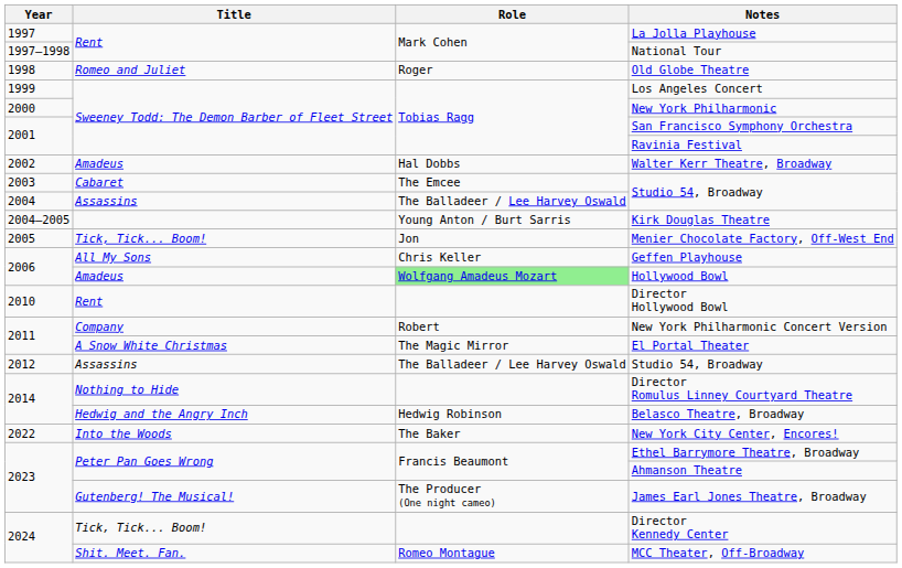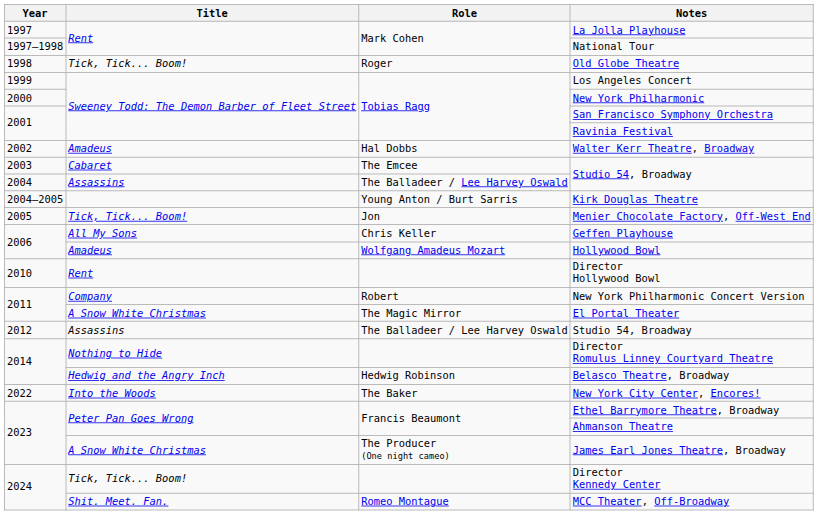 <table class="wikitable sortable">
 <tr>
 <th>Year</th>
 <th>Title</th>
 <th>Role</th>
 <th>Notes</th>
 </tr>
 <tr>
 <td>1997</td>
 <td rowspan=2><em><a href='#'>Rent</a></em></td>
 <td rowspan=2>Mark Cohen</td>
 <td><a href='#'>La Jolla Playhouse</a></td>
 </tr>
 <tr>
 <td>1997–1998</td>
 <td>National Tour</td>
 </tr>
 <tr>
 <td>1998</td>
-<td><em><a href='#'>Romeo and Juliet</a></em></td>
+<td><em>Tick, Tick... Boom!</em></td>
 <td>Roger</td>
 <td><a href='#'>Old Globe Theatre</a></td>
 </tr>
 <tr>
 <td>1999</td>
 <td rowspan=4><em><a href='#'>Sweeney Todd: The Demon Barber of Fleet Street</a></em></td>
 <td rowspan=4><a href='#'>Tobias Ragg</a></td>
 <td>Los Angeles Concert</td>
 </tr>
 <tr>
 <td>2000</td>
 <td><a href='#'>New York Philharmonic</a></td>
 </tr>
 <tr>
 <td rowspan=2>2001</td>
 <td><a href='#'>San Francisco Symphony Orchestra</a></td>
 </tr>
 <tr>
 <td><a href='#'>Ravinia Festival</a></td>
 </tr>
 <tr>
 <td>2002</td>
 <td><em><a href='#'>Amadeus</a></em></td>
 <td>Hal Dobbs</td>
 <td><a href='#'>Walter Kerr Theatre</a>, <a href='#'>Broadway</a></td>
 </tr>
 <tr>
 <td>2003</td>
 <td><em><a href='#'>Cabaret</a></em></td>
 <td>The Emcee</td>
 <td rowspan=2><a href='#'>Studio 54</a>, Broadway</td>
 </tr>
 <tr>
 <td>2004</td>
 <td><em><a href='#'>Assassins</a></em></td>
 <td>The Balladeer / <a href='#'>Lee Harvey Oswald</a></td>
 </tr>
 <tr>
 <td>2004–2005</td>
 <td><em></em></td>
 <td>Young Anton / Burt Sarris</td>
 <td><a href='#'>Kirk Douglas Theatre</a></td>
 </tr>
 <tr>
 <td>2005</td>
 <td><em><a href='#'>Tick, Tick... Boom!</a></em></td>
 <td>Jon</td>
 <td><a href='#'>Menier Chocolate Factory</a>, <a href='#'>Off-West End</a></td>
 </tr>
 <tr>
 <td rowspan=2>2006</td>
 <td><em><a href='#'>All My Sons</a></em></td>
 <td>Chris Keller</td>
 <td><a href='#'>Geffen Playhouse</a></td>
 </tr>
 <tr>
 <td><em><a href='#'>Amadeus</a></em></td>
-<td style="background: lightgreen;"><a href='#'>Wolfgang Amadeus Mozart</a></td>
+<td><a href='#'>Wolfgang Amadeus Mozart</a></td>
 <td><a href='#'>Hollywood Bowl</a></td>
 </tr>
 <tr>
 <td>2010</td>
 <td><em><a href='#'>Rent</a></em></td>
 <td></td>
 <td>Director<br>Hollywood Bowl</td>
 </tr>
 <tr>
 <td rowspan=2>2011</td>
 <td><em><a href='#'>Company</a></em></td>
 <td>Robert</td>
 <td>New York Philharmonic Concert Version</td>
 </tr>
 <tr>
 <td><em><a href='#'>A Snow White Christmas</a></em></td>
 <td>The Magic Mirror</td>
 <td><a href='#'>El Portal Theater</a></td>
 </tr>
 <tr>
 <td>2012</td>
 <td><em>Assassins</em></td>
 <td>The Balladeer / Lee Harvey Oswald</td>
 <td>Studio 54, Broadway</td>
 </tr>
 <tr>
 <td rowspan=2>2014</td>
 <td><em><a href='#'>Nothing to Hide</a></em></td>
 <td></td>
 <td>Director<br><a href='#'>Romulus Linney Courtyard Theatre</a></td>
 </tr>
 <tr>
 <td><em><a href='#'>Hedwig and the Angry Inch</a></em></td>
 <td>Hedwig Robinson</td>
 <td><a href='#'>Belasco Theatre</a>, Broadway</td>
 </tr>
 <tr>
 <td>2022</td>
 <td><em><a href='#'>Into the Woods</a></em></td>
 <td>The Baker</td>
 <td><a href='#'>New York City Center</a>, <a href='#'>Encores!</a></td>
 </tr>
 <tr>
 <td rowspan="3">2023</td>
 <td rowspan=2><em><a href='#'>Peter Pan Goes Wrong</a></em></td>
 <td rowspan=2>Francis Beaumont</td>
 <td><a href='#'>Ethel Barrymore Theatre</a>, Broadway</td>
 </tr>
 <tr>
 <td><a href='#'>Ahmanson Theatre</a></td>
 </tr>
 <tr>
-<td><em><a href='#'>Gutenberg! The Musical!</a></em></td>
+<td><em><a href='#'>A Snow White Christmas</a></em></td>
 <td>The Producer <br><small>(One night cameo)</small></td>
 <td><a href='#'>James Earl Jones Theatre</a>, Broadway</td>
 </tr>
 <tr>
 <td rowspan="2">2024</td>
 <td><em>Tick, Tick... Boom!</em></td>
 <td></td>
 <td>Director<br><a href='#'>Kennedy Center</a></td>
 </tr>
 <tr>
 <td><em><a href='#'>Shit. Meet. Fan.</a></em></td>
 <td><a href='#'>Romeo Montague</a></td>
 <td><a href='#'>MCC Theater</a>, <a href='#'>Off-Broadway</a></td>
 </tr>
 </table>
